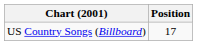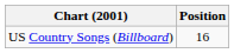 <table class="wikitable sortable">
 <tr>
 <th scope="col">Chart (2001)</th>
 <th scope="col">Position</th>
 </tr>
 <tr>
 <td>US <a href='#'>Country Songs</a> (<em><a href='#'>Billboard</a></em>)</td>
-<td align="center">17</td>
+<td align="center">16</td>
 </tr>
 </table>
